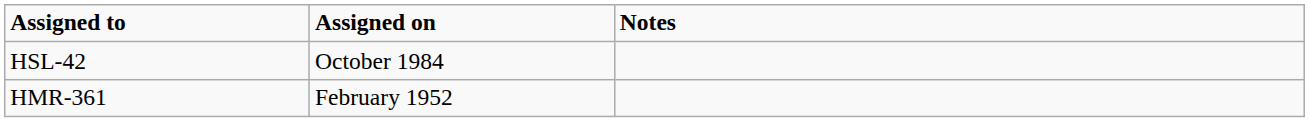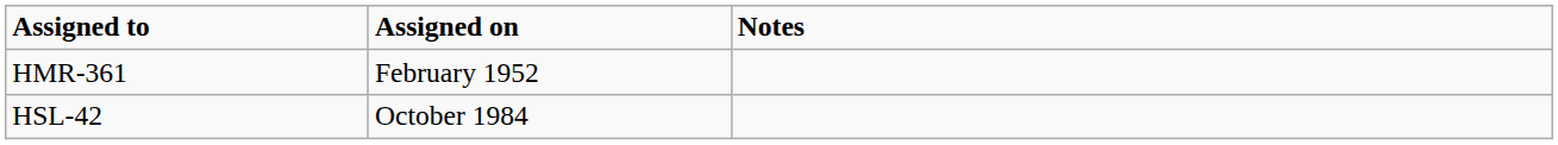 <table class="wikitable" style="width: 70%;">
 <tr>
 <td style="width: 200px;"><strong>Assigned to</strong></td>
 <td style="width: 200px;"><strong>Assigned on</strong></td>
 <td><strong>Notes</strong></td>
 </tr>
 <tr>
+<td>HMR-361</td>
+<td>February 1952</td>
+<td></td>
+</tr>
+<tr>
 <td>HSL-42</td>
 <td>October 1984</td>
 <td></td>
 </tr>
-<tr>
-<td>HMR-361</td>
-<td>February 1952</td>
-<td></td>
-</tr>
 </table>
